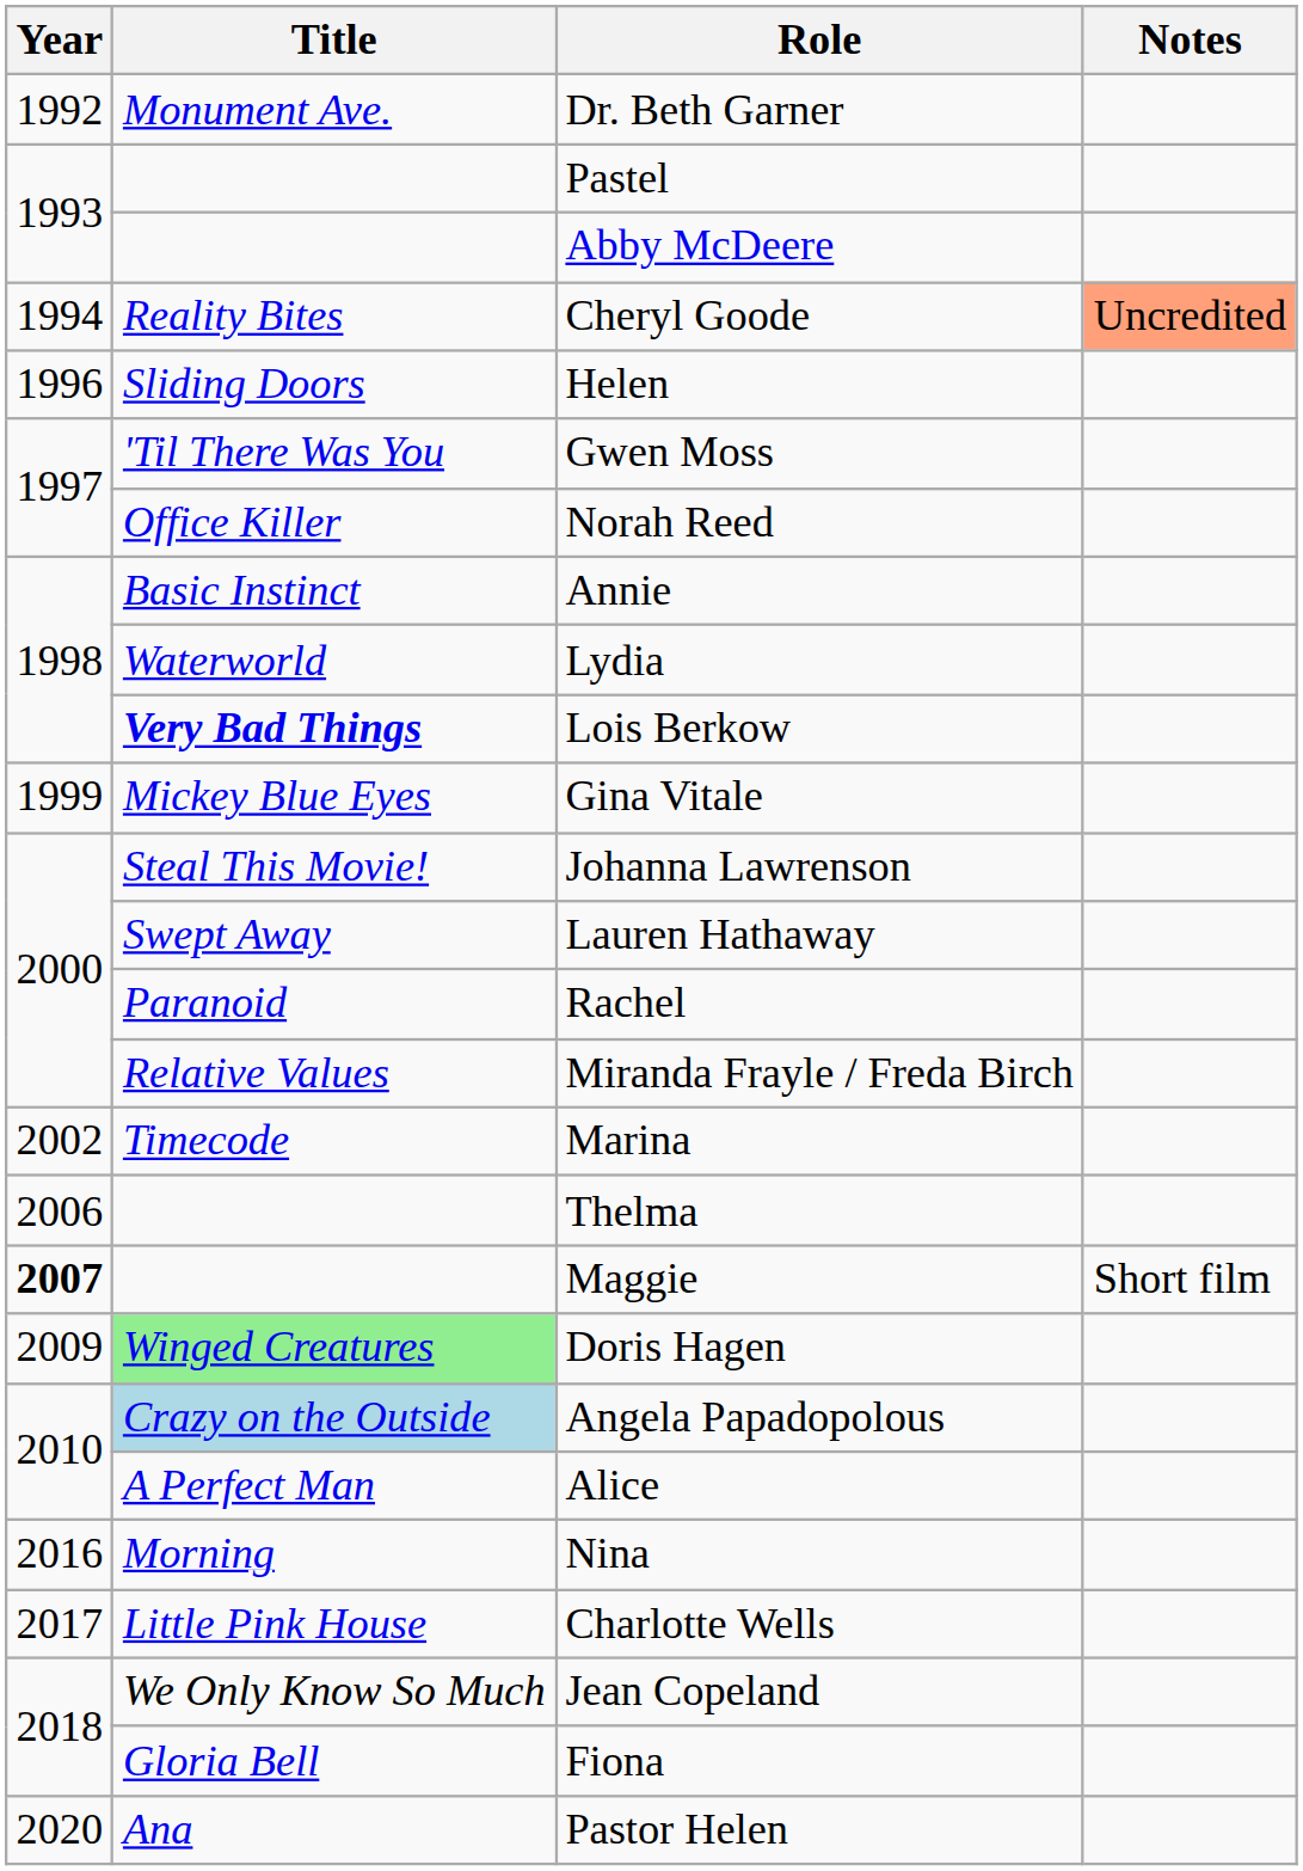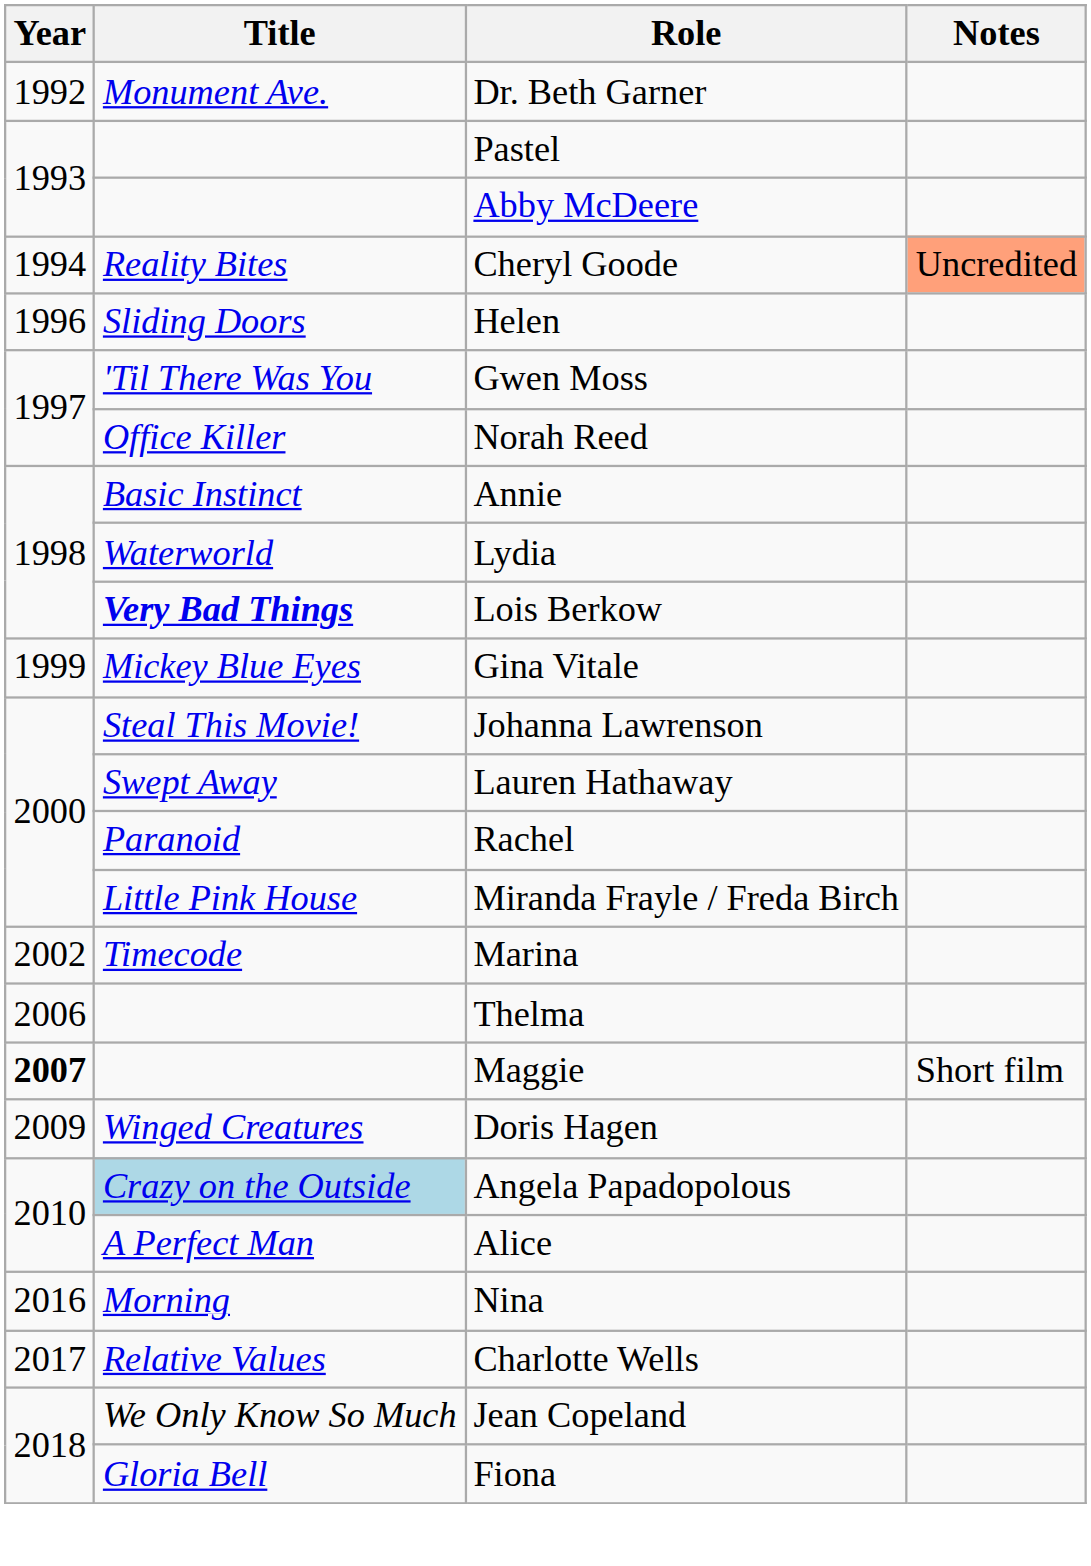 <table class="wikitable sortable" >
 <tr>
 <th>Year</th>
 <th>Title</th>
 <th>Role</th>
 <th class="unsortable">Notes</th>
 </tr>
 <tr>
 <td>1992</td>
 <td><em><a href='#'>Monument Ave.</a></em></td>
 <td>Dr. Beth Garner</td>
 <td></td>
 </tr>
 <tr>
 <td rowspan="2">1993</td>
 <td><em></em></td>
 <td>Pastel</td>
 <td></td>
 </tr>
 <tr>
 <td><em></em></td>
 <td><a href='#'>Abby McDeere</a></td>
 <td></td>
 </tr>
 <tr>
 <td>1994</td>
 <td><em><a href='#'>Reality Bites</a></em></td>
 <td>Cheryl Goode</td>
 <td style="background: lightsalmon;">Uncredited</td>
 </tr>
 <tr>
 <td>1996</td>
 <td><em><a href='#'>Sliding Doors</a></em></td>
 <td>Helen</td>
 <td></td>
 </tr>
 <tr>
 <td rowspan="2">1997</td>
 <td><em><a href='#'>'Til There Was You</a></em></td>
 <td>Gwen Moss</td>
 <td></td>
 </tr>
 <tr>
 <td><em><a href='#'>Office Killer</a></em></td>
 <td>Norah Reed</td>
 <td></td>
 </tr>
 <tr>
 <td rowspan="3">1998</td>
 <td><em><a href='#'>Basic Instinct</a></em></td>
 <td>Annie</td>
 <td></td>
 </tr>
 <tr>
 <td><em><a href='#'>Waterworld</a></em></td>
 <td>Lydia</td>
 <td></td>
 </tr>
 <tr>
 <td><strong><em><a href='#'>Very Bad Things</a></em></strong></td>
 <td>Lois Berkow</td>
 <td></td>
 </tr>
 <tr>
 <td>1999</td>
 <td><em><a href='#'>Mickey Blue Eyes</a></em></td>
 <td>Gina Vitale</td>
 <td></td>
 </tr>
 <tr>
 <td rowspan="4">2000</td>
 <td><em><a href='#'>Steal This Movie!</a></em></td>
 <td>Johanna Lawrenson</td>
 <td></td>
 </tr>
 <tr>
 <td><em><a href='#'>Swept Away</a></em></td>
 <td>Lauren Hathaway</td>
 <td></td>
 </tr>
 <tr>
 <td><em><a href='#'>Paranoid</a></em></td>
 <td>Rachel</td>
 <td></td>
 </tr>
 <tr>
-<td><em><a href='#'>Relative Values</a></em></td>
+<td><em><a href='#'>Little Pink House</a></em></td>
 <td>Miranda Frayle / Freda Birch</td>
 <td></td>
 </tr>
 <tr>
 <td>2002</td>
 <td><em><a href='#'>Timecode</a></em></td>
 <td>Marina</td>
 <td></td>
 </tr>
 <tr>
 <td>2006</td>
 <td><em></em></td>
 <td>Thelma</td>
 <td></td>
 </tr>
 <tr>
 <td><strong>2007</strong></td>
 <td><em></em></td>
 <td>Maggie</td>
 <td>Short film</td>
 </tr>
 <tr>
 <td>2009</td>
-<td style="background: lightgreen;"><em><a href='#'>Winged Creatures</a></em></td>
+<td><em><a href='#'>Winged Creatures</a></em></td>
 <td>Doris Hagen</td>
 <td></td>
 </tr>
 <tr>
 <td rowspan="2">2010</td>
 <td style="background: lightblue;"><em><a href='#'>Crazy on the Outside</a></em></td>
 <td>Angela Papadopolous</td>
 <td></td>
 </tr>
 <tr>
 <td><em><a href='#'>A Perfect Man</a></em></td>
 <td>Alice</td>
 <td></td>
 </tr>
 <tr>
 <td>2016</td>
 <td><em><a href='#'>Morning</a></em></td>
 <td>Nina</td>
 <td></td>
 </tr>
 <tr>
 <td>2017</td>
-<td><em><a href='#'>Little Pink House</a></em></td>
+<td><em><a href='#'>Relative Values</a></em></td>
 <td>Charlotte Wells</td>
 <td></td>
 </tr>
 <tr>
 <td rowspan="2">2018</td>
 <td><em>We Only Know So Much</em></td>
 <td>Jean Copeland</td>
 <td></td>
 </tr>
 <tr>
 <td><em><a href='#'>Gloria Bell</a></em></td>
 <td>Fiona</td>
 <td></td>
 </tr>
-<tr>
-<td>2020</td>
-<td><em><a href='#'>Ana</a></em></td>
-<td>Pastor Helen</td>
-<td></td>
-</tr>
 </table>
